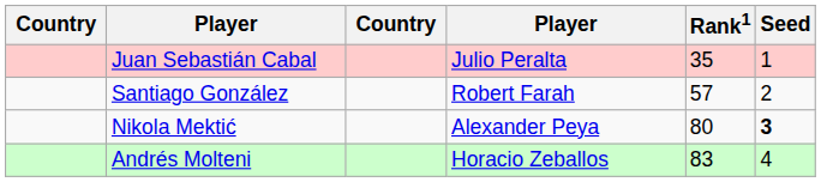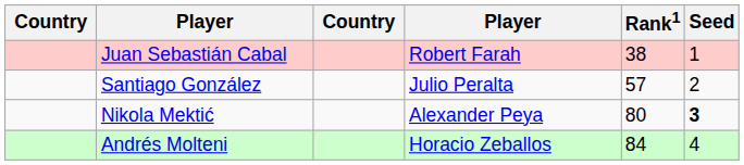 <table class="sortable wikitable">
 <tr>
 <th width="70">Country</th>
 <th width="175">Player</th>
 <th width="70">Country</th>
 <th width="175">Player</th>
 <th>Rank<sup>1</sup></th>
 <th>Seed</th>
 </tr>
 <tr style="background:#fcc;">
 <td></td>
 <td><a href='#'>Juan Sebastián Cabal</a></td>
 <td></td>
-<td><a href='#'>Julio Peralta</a></td>
-<td>35</td>
+<td><a href='#'>Robert Farah</a></td>
+<td>38</td>
 <td>1</td>
 </tr>
 <tr>
 <td></td>
 <td><a href='#'>Santiago González</a></td>
 <td></td>
-<td><a href='#'>Robert Farah</a></td>
+<td><a href='#'>Julio Peralta</a></td>
 <td>57</td>
 <td>2</td>
 </tr>
 <tr>
 <td></td>
 <td><a href='#'>Nikola Mektić</a></td>
 <td></td>
 <td><a href='#'>Alexander Peya</a></td>
 <td>80</td>
 <td><strong>3</strong></td>
 </tr>
 <tr style="background:#cfc;">
 <td></td>
 <td><a href='#'>Andrés Molteni</a></td>
 <td></td>
 <td><a href='#'>Horacio Zeballos</a></td>
-<td>83</td>
+<td>84</td>
 <td>4</td>
 </tr>
 </table>
